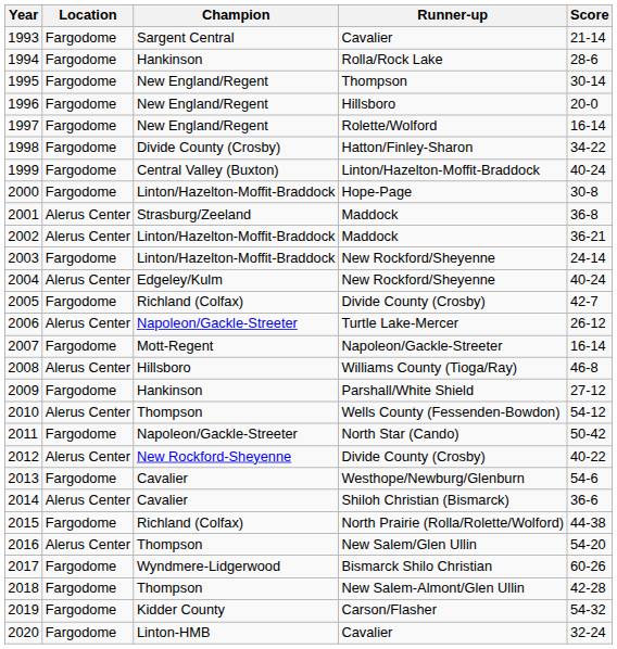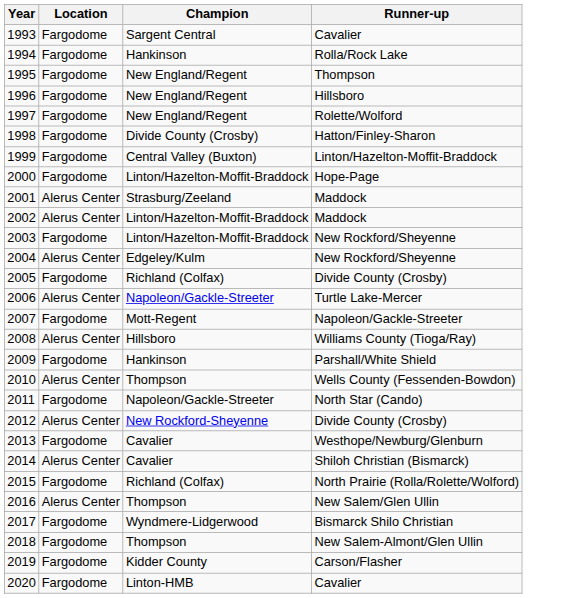 <table class="wikitable">
 <tr>
 <th>Year</th>
 <th>Location</th>
 <th>Champion</th>
 <th>Runner-up</th>
-<th>Score</th>
 </tr>
 <tr>
 <td>1993</td>
 <td>Fargodome</td>
 <td>Sargent Central</td>
 <td>Cavalier</td>
-<td>21-14</td>
 </tr>
 <tr>
 <td>1994</td>
 <td>Fargodome</td>
 <td>Hankinson</td>
 <td>Rolla/Rock Lake</td>
-<td>28-6</td>
 </tr>
 <tr>
 <td>1995</td>
 <td>Fargodome</td>
 <td>New England/Regent</td>
 <td>Thompson</td>
-<td>30-14</td>
 </tr>
 <tr>
 <td>1996</td>
 <td>Fargodome</td>
 <td>New England/Regent</td>
 <td>Hillsboro</td>
-<td>20-0</td>
 </tr>
 <tr>
 <td>1997</td>
 <td>Fargodome</td>
 <td>New England/Regent</td>
 <td>Rolette/Wolford</td>
-<td>16-14</td>
 </tr>
 <tr>
 <td>1998</td>
 <td>Fargodome</td>
 <td>Divide County (Crosby)</td>
 <td>Hatton/Finley-Sharon</td>
-<td>34-22</td>
 </tr>
 <tr>
 <td>1999</td>
 <td>Fargodome</td>
 <td>Central Valley (Buxton)</td>
 <td>Linton/Hazelton-Moffit-Braddock</td>
-<td>40-24</td>
 </tr>
 <tr>
 <td>2000</td>
 <td>Fargodome</td>
 <td>Linton/Hazelton-Moffit-Braddock</td>
 <td>Hope-Page</td>
-<td>30-8</td>
 </tr>
 <tr>
 <td>2001</td>
 <td>Alerus Center</td>
 <td>Strasburg/Zeeland</td>
 <td>Maddock</td>
-<td>36-8</td>
 </tr>
 <tr>
 <td>2002</td>
 <td>Alerus Center</td>
 <td>Linton/Hazelton-Moffit-Braddock</td>
 <td>Maddock</td>
-<td>36-21</td>
 </tr>
 <tr>
 <td>2003</td>
 <td>Fargodome</td>
 <td>Linton/Hazelton-Moffit-Braddock</td>
 <td>New Rockford/Sheyenne</td>
-<td>24-14</td>
 </tr>
 <tr>
 <td>2004</td>
 <td>Alerus Center</td>
 <td>Edgeley/Kulm</td>
 <td>New Rockford/Sheyenne</td>
-<td>40-24</td>
 </tr>
 <tr>
 <td>2005</td>
 <td>Fargodome</td>
 <td>Richland (Colfax)</td>
 <td>Divide County (Crosby)</td>
-<td>42-7</td>
 </tr>
 <tr>
 <td>2006</td>
 <td>Alerus Center</td>
 <td><a href='#'>Napoleon/Gackle-Streeter</a></td>
 <td>Turtle Lake-Mercer</td>
-<td>26-12</td>
 </tr>
 <tr>
 <td>2007</td>
 <td>Fargodome</td>
 <td>Mott-Regent</td>
 <td>Napoleon/Gackle-Streeter</td>
-<td>16-14</td>
 </tr>
 <tr>
 <td>2008</td>
 <td>Alerus Center</td>
 <td>Hillsboro</td>
 <td>Williams County (Tioga/Ray)</td>
-<td>46-8</td>
 </tr>
 <tr>
 <td>2009</td>
 <td>Fargodome</td>
 <td>Hankinson</td>
 <td>Parshall/White Shield</td>
-<td>27-12</td>
 </tr>
 <tr>
 <td>2010</td>
 <td>Alerus Center</td>
 <td>Thompson</td>
 <td>Wells County (Fessenden-Bowdon)</td>
-<td>54-12</td>
 </tr>
 <tr>
 <td>2011</td>
 <td>Fargodome</td>
 <td>Napoleon/Gackle-Streeter</td>
 <td>North Star (Cando)</td>
-<td>50-42</td>
 </tr>
 <tr>
 <td>2012</td>
 <td>Alerus Center</td>
 <td><a href='#'>New Rockford-Sheyenne</a></td>
 <td>Divide County (Crosby)</td>
-<td>40-22</td>
 </tr>
 <tr>
 <td>2013</td>
 <td>Fargodome</td>
 <td>Cavalier</td>
 <td>Westhope/Newburg/Glenburn</td>
-<td>54-6</td>
 </tr>
 <tr>
 <td>2014</td>
 <td>Alerus Center</td>
 <td>Cavalier</td>
 <td>Shiloh Christian (Bismarck)</td>
-<td>36-6</td>
 </tr>
 <tr>
 <td>2015</td>
 <td>Fargodome</td>
 <td>Richland (Colfax)</td>
 <td>North Prairie (Rolla/Rolette/Wolford)</td>
-<td>44-38</td>
 </tr>
 <tr>
 <td>2016</td>
 <td>Alerus Center</td>
 <td>Thompson</td>
 <td>New Salem/Glen Ullin</td>
-<td>54-20</td>
 </tr>
 <tr>
 <td>2017</td>
 <td>Fargodome</td>
 <td>Wyndmere-Lidgerwood</td>
 <td>Bismarck Shilo Christian</td>
-<td>60-26</td>
 </tr>
 <tr>
 <td>2018</td>
 <td>Fargodome</td>
 <td>Thompson</td>
 <td>New Salem-Almont/Glen Ullin</td>
-<td>42-28</td>
 </tr>
 <tr>
 <td>2019</td>
 <td>Fargodome</td>
 <td>Kidder County</td>
 <td>Carson/Flasher</td>
-<td>54-32</td>
 </tr>
 <tr>
 <td>2020</td>
 <td>Fargodome</td>
 <td>Linton-HMB</td>
 <td>Cavalier</td>
-<td>32-24</td>
 </tr>
 </table>
